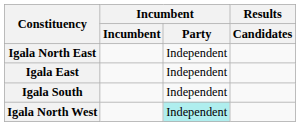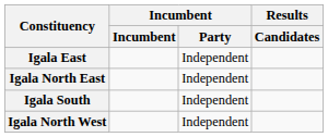 <table class="wikitable sortable">
 <tr>
 <th rowspan="2">Constituency</th>
 <th colspan="2">Incumbent</th>
 <th>Results</th>
 </tr>
 <tr valign="bottom">
 <th>Incumbent</th>
 <th>Party</th>
 <th>Candidates</th>
 </tr>
 <tr>
-<th>Igala North East</th>
+<th>Igala East</th>
 <td></td>
 <td>Independent</td>
 <td nowrap=""></td>
 </tr>
 <tr>
-<th>Igala East</th>
+<th>Igala North East</th>
 <td></td>
 <td>Independent</td>
 <td nowrap=""></td>
 </tr>
 <tr>
 <th>Igala South</th>
 <td></td>
 <td>Independent</td>
 <td nowrap=""></td>
 </tr>
 <tr>
 <th>Igala North West</th>
 <td></td>
-<td style="background: paleturquoise;">Independent</td>
+<td>Independent</td>
 <td nowrap=""></td>
 </tr>
 </table>
